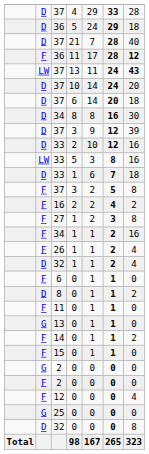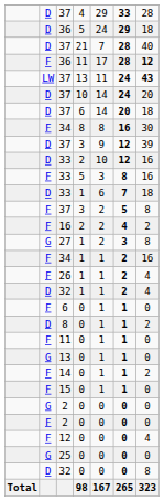 <table class="wikitable sortable">
 <tr align="center">
 </tr>
 <tr align="center" bgcolor="">
 <td></td>
 <td><a href='#'>D</a></td>
 <td>37</td>
 <td>4</td>
 <td>29</td>
 <td><strong>33</strong></td>
 <td>28</td>
 </tr>
 <tr align="center" bgcolor="f0f0f0">
 <td></td>
 <td><a href='#'>D</a></td>
 <td>36</td>
 <td>5</td>
 <td>24</td>
 <td><strong>29</strong></td>
 <td>18</td>
 </tr>
 <tr align="center" bgcolor="">
 <td></td>
 <td><a href='#'>D</a></td>
 <td>37</td>
 <td>21</td>
 <td>7</td>
 <td><strong>28</strong></td>
 <td>40</td>
 </tr>
 <tr align="center" bgcolor="f0f0f0">
 <td></td>
 <td><a href='#'>F</a></td>
 <td>36</td>
 <td>11</td>
 <td>17</td>
 <td><strong>28</strong></td>
 <td><strong>12</strong></td>
 </tr>
 <tr align="center" bgcolor="">
 <td></td>
 <td><a href='#'>LW</a></td>
 <td>37</td>
 <td>13</td>
 <td>11</td>
 <td><strong>24</strong></td>
 <td><strong>43</strong></td>
 </tr>
 <tr align="center" bgcolor="f0f0f0">
 <td></td>
 <td><a href='#'>D</a></td>
 <td>37</td>
 <td>10</td>
 <td>14</td>
 <td><strong>24</strong></td>
 <td>20</td>
 </tr>
 <tr align="center" bgcolor="">
 <td></td>
 <td><a href='#'>D</a></td>
 <td>37</td>
 <td>6</td>
 <td>14</td>
 <td><strong>20</strong></td>
 <td>18</td>
 </tr>
 <tr align="center" bgcolor="f0f0f0">
 <td></td>
-<td><a href='#'>D</a></td>
+<td><a href='#'>F</a></td>
 <td>34</td>
 <td>8</td>
 <td>8</td>
 <td><strong>16</strong></td>
 <td>30</td>
 </tr>
 <tr align="center" bgcolor="">
 <td></td>
 <td><a href='#'>D</a></td>
 <td>37</td>
 <td>3</td>
 <td>9</td>
 <td><strong>12</strong></td>
 <td>39</td>
 </tr>
 <tr align="center" bgcolor="f0f0f0">
 <td></td>
 <td><a href='#'>D</a></td>
 <td>33</td>
 <td>2</td>
 <td>10</td>
 <td><strong>12</strong></td>
 <td>16</td>
 </tr>
 <tr align="center" bgcolor="">
 <td></td>
-<td><a href='#'>LW</a></td>
+<td><a href='#'>F</a></td>
 <td>33</td>
 <td>5</td>
 <td>3</td>
 <td><strong>8</strong></td>
 <td>16</td>
 </tr>
 <tr align="center" bgcolor="f0f0f0">
 <td></td>
 <td><a href='#'>D</a></td>
 <td>33</td>
 <td>1</td>
 <td>6</td>
 <td><strong>7</strong></td>
 <td>18</td>
 </tr>
 <tr align="center" bgcolor="">
 <td></td>
 <td><a href='#'>F</a></td>
 <td>37</td>
 <td>3</td>
 <td>2</td>
 <td><strong>5</strong></td>
 <td>8</td>
 </tr>
 <tr align="center" bgcolor="f0f0f0">
 <td></td>
 <td><a href='#'>F</a></td>
 <td>16</td>
 <td>2</td>
 <td>2</td>
 <td><strong>4</strong></td>
 <td>2</td>
 </tr>
 <tr align="center" bgcolor="">
 <td></td>
-<td><a href='#'>F</a></td>
+<td><a href='#'>G</a></td>
 <td>27</td>
 <td>1</td>
 <td>2</td>
 <td><strong>3</strong></td>
 <td>8</td>
 </tr>
 <tr align="center" bgcolor="f0f0f0">
 <td></td>
 <td><a href='#'>F</a></td>
 <td>34</td>
 <td>1</td>
 <td>1</td>
 <td><strong>2</strong></td>
 <td>16</td>
 </tr>
 <tr align="center" bgcolor="">
 <td></td>
 <td><a href='#'>F</a></td>
 <td>26</td>
 <td>1</td>
 <td>1</td>
 <td><strong>2</strong></td>
 <td>4</td>
 </tr>
 <tr align="center" bgcolor="f0f0f0">
 <td></td>
 <td><a href='#'>D</a></td>
 <td>32</td>
 <td>1</td>
 <td>1</td>
 <td><strong>2</strong></td>
 <td>4</td>
 </tr>
 <tr align="center" bgcolor="">
 <td></td>
 <td><a href='#'>F</a></td>
 <td>6</td>
 <td>0</td>
 <td>1</td>
 <td><strong>1</strong></td>
 <td>0</td>
 </tr>
 <tr align="center" bgcolor="f0f0f0">
 <td></td>
 <td><a href='#'>D</a></td>
 <td>8</td>
 <td>0</td>
 <td>1</td>
 <td><strong>1</strong></td>
 <td>2</td>
 </tr>
 <tr align="center" bgcolor="">
 <td></td>
 <td><a href='#'>F</a></td>
 <td>11</td>
 <td>0</td>
 <td>1</td>
 <td><strong>1</strong></td>
 <td>0</td>
 </tr>
 <tr align="center" bgcolor="f0f0f0">
 <td></td>
 <td><a href='#'>G</a></td>
 <td>13</td>
 <td>0</td>
 <td>1</td>
 <td><strong>1</strong></td>
 <td>0</td>
 </tr>
 <tr align="center" bgcolor="">
 <td></td>
 <td><a href='#'>F</a></td>
 <td>14</td>
 <td>0</td>
 <td>1</td>
 <td><strong>1</strong></td>
 <td>2</td>
 </tr>
 <tr align="center" bgcolor="f0f0f0">
 <td></td>
 <td><a href='#'>F</a></td>
 <td>15</td>
 <td>0</td>
 <td>1</td>
 <td><strong>1</strong></td>
 <td>0</td>
 </tr>
 <tr align="center" bgcolor="">
 <td></td>
 <td><a href='#'>G</a></td>
 <td>2</td>
 <td>0</td>
 <td>0</td>
 <td><strong>0</strong></td>
 <td>0</td>
 </tr>
 <tr align="center" bgcolor="f0f0f0">
 <td></td>
 <td><a href='#'>F</a></td>
 <td>2</td>
 <td>0</td>
 <td>0</td>
 <td><strong>0</strong></td>
 <td>0</td>
 </tr>
 <tr align="center" bgcolor="">
 <td></td>
 <td><a href='#'>F</a></td>
 <td>12</td>
 <td>0</td>
 <td>0</td>
 <td><strong>0</strong></td>
 <td>4</td>
 </tr>
 <tr align="center" bgcolor="f0f0f0">
 <td></td>
 <td><a href='#'>G</a></td>
 <td>25</td>
 <td>0</td>
 <td>0</td>
 <td><strong>0</strong></td>
 <td>0</td>
 </tr>
 <tr align="center" bgcolor="">
 <td></td>
 <td><a href='#'>D</a></td>
 <td>32</td>
 <td>0</td>
 <td>0</td>
 <td><strong>0</strong></td>
 <td>8</td>
 </tr>
 <tr>
 <th>Total</th>
 <th></th>
 <th></th>
 <th>98</th>
 <th>167</th>
 <th>265</th>
 <th>323</th>
 </tr>
 </table>
